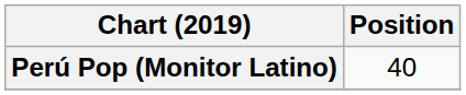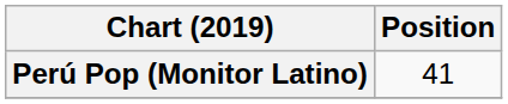 <table class="wikitable plainrowheaders sortable" style="text-align:center">
 <tr>
 <th scope="col">Chart (2019)</th>
 <th scope="col">Position</th>
 </tr>
 <tr>
 <th scope="row">Perú Pop (Monitor Latino)</th>
-<td>40</td>
+<td>41</td>
 </tr>
 <tr>
 </tr>
 </table>
